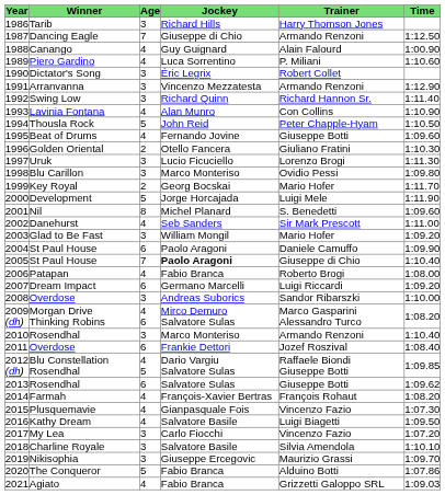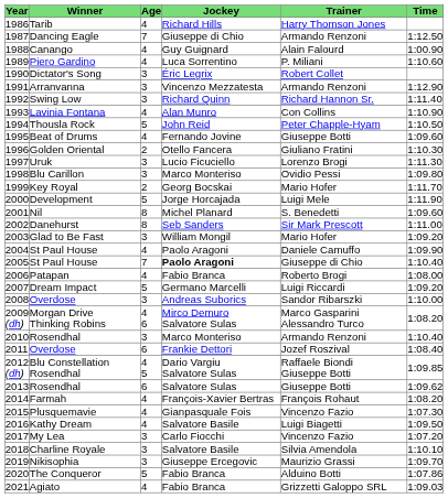 <table class = "sortable" | border="1" cellpadding="0" style="border-collapse: collapse; font-size:90%">
 <tr bgcolor="#77dd77" align="center">
 <th>Year</th>
 <th>Winner</th>
 <th>Age</th>
 <th>Jockey</th>
 <th>Trainer</th>
 <th>Time</th>
 </tr>
 <tr>
 <td>1986</td>
 <td width=150px>Tarib</td>
-<td>3</td>
+<td>4</td>
 <td width=160px><a href='#'>Richard Hills</a></td>
 <td width=170px><a href='#'>Harry Thomson Jones</a></td>
 <td></td>
 </tr>
 <tr>
 <td>1987</td>
 <td>Dancing Eagle</td>
 <td>7</td>
 <td>Giuseppe di Chio</td>
 <td>Armando Renzoni</td>
 <td>1:12.50</td>
 </tr>
 <tr>
 <td>1988</td>
 <td>Canango</td>
 <td>4</td>
 <td>Guy Guignard</td>
 <td>Alain Falourd</td>
 <td>1:00.90</td>
 </tr>
 <tr>
 <td>1989</td>
 <td><a href='#'>Piero Gardino</a></td>
 <td>4</td>
 <td>Luca Sorrentino</td>
 <td>P. Miliani</td>
 <td>1:10.60</td>
 </tr>
 <tr>
 <td>1990</td>
 <td>Dictator's Song</td>
 <td>3</td>
 <td><a href='#'>Éric Legrix</a></td>
 <td><a href='#'>Robert Collet</a></td>
 <td></td>
 </tr>
 <tr>
 <td>1991</td>
 <td>Arranvanna</td>
 <td>3</td>
 <td>Vincenzo Mezzatesta</td>
 <td>Armando Renzoni</td>
 <td>1:12.90</td>
 </tr>
 <tr>
 <td>1992</td>
 <td>Swing Low</td>
 <td>3</td>
 <td><a href='#'>Richard Quinn</a></td>
 <td><a href='#'>Richard Hannon Sr.</a></td>
 <td>1:11.40</td>
 </tr>
 <tr>
 <td>1993</td>
 <td><a href='#'>Lavinia Fontana</a></td>
 <td>4</td>
 <td><a href='#'>Alan Munro</a></td>
 <td>Con Collins</td>
 <td>1:10.90</td>
 </tr>
 <tr>
 <td>1994</td>
 <td>Thousla Rock</td>
 <td>5</td>
 <td><a href='#'>John Reid</a></td>
 <td><a href='#'>Peter Chapple-Hyam</a></td>
 <td>1:10.50</td>
 </tr>
 <tr>
 <td>1995</td>
 <td>Beat of Drums</td>
 <td>4</td>
 <td>Fernando Jovine</td>
 <td>Giuseppe Botti</td>
 <td>1:09.60</td>
 </tr>
 <tr>
 <td>1996</td>
 <td>Golden Oriental</td>
 <td>2</td>
 <td>Otello Fancera</td>
 <td>Giuliano Fratini</td>
 <td>1:10.30</td>
 </tr>
 <tr>
 <td>1997</td>
 <td>Uruk</td>
 <td>3</td>
 <td>Lucio Ficuciello</td>
 <td>Lorenzo Brogi</td>
 <td>1:11.30</td>
 </tr>
 <tr>
 <td>1998</td>
 <td>Blu Carillon</td>
 <td>3</td>
 <td>Marco Monteriso</td>
 <td>Ovidio Pessi</td>
 <td>1:09.80</td>
 </tr>
 <tr>
 <td>1999</td>
 <td>Key Royal</td>
 <td>2</td>
 <td>Georg Bocskai</td>
 <td>Mario Hofer</td>
 <td>1:11.70</td>
 </tr>
 <tr>
 <td>2000</td>
 <td>Development</td>
 <td>5</td>
 <td>Jorge Horcajada</td>
 <td>Luigi Mele</td>
 <td>1:11.90</td>
 </tr>
 <tr>
 <td>2001</td>
 <td>Nil</td>
 <td>8</td>
 <td>Michel Planard</td>
 <td>S. Benedetti</td>
 <td>1:09.60</td>
 </tr>
 <tr>
 <td>2002</td>
 <td>Danehurst</td>
-<td>4</td>
+<td>8</td>
 <td><a href='#'>Seb Sanders</a></td>
 <td><a href='#'>Sir Mark Prescott</a></td>
 <td>1:11.00</td>
 </tr>
 <tr>
 <td>2003</td>
 <td>Glad to Be Fast</td>
 <td>3</td>
 <td>William Mongil</td>
 <td>Mario Hofer</td>
 <td>1:09.20</td>
 </tr>
 <tr>
 <td>2004</td>
 <td>St Paul House</td>
-<td>6</td>
+<td>4</td>
 <td>Paolo Aragoni</td>
 <td>Daniele Camuffo</td>
 <td>1:09.90</td>
 </tr>
 <tr>
 <td>2005</td>
 <td>St Paul House</td>
 <td>7</td>
 <td><strong>Paolo Aragoni</strong></td>
 <td>Giuseppe di Chio</td>
 <td>1:10.40</td>
 </tr>
 <tr>
 <td>2006</td>
 <td>Patapan</td>
 <td>4</td>
 <td>Fabio Branca</td>
 <td>Roberto Brogi</td>
 <td>1:08.00</td>
 </tr>
 <tr>
 <td>2007</td>
 <td>Dream Impact</td>
-<td>6</td>
+<td>5</td>
 <td>Germano Marcelli</td>
 <td>Luigi Riccardi</td>
 <td>1:09.20</td>
 </tr>
 <tr>
 <td>2008</td>
 <td><a href='#'>Overdose</a></td>
 <td>3</td>
 <td><a href='#'>Andreas Suborics</a></td>
 <td>Sandor Ribarszki</td>
 <td>1:10.00</td>
 </tr>
 <tr>
 <td>2009<br><em>(<a href='#'>dh</a>)</em></td>
 <td>Morgan Drive<br>Thinking Robins</td>
 <td>4<br>6</td>
 <td><a href='#'>Mirco Demuro</a><br>Salvatore Sulas</td>
 <td>Marco Gasparini<br>Alessandro Turco</td>
 <td>1:08.20</td>
 </tr>
 <tr>
 <td>2010</td>
 <td>Rosendhal</td>
 <td>3</td>
 <td>Marco Monteriso</td>
 <td>Armando Renzoni</td>
 <td>1:10.40</td>
 </tr>
 <tr>
 <td>2011</td>
 <td><a href='#'>Overdose</a></td>
 <td>6</td>
 <td><a href='#'>Frankie Dettori</a></td>
 <td>Jozef Roszival</td>
 <td>1:08.40</td>
 </tr>
 <tr>
 <td>2012<br><em>(<a href='#'>dh</a>)</em></td>
 <td>Blu Constellation<br>Rosendhal</td>
 <td>4<br>5</td>
 <td>Dario Vargiu<br>Salvatore Sulas</td>
 <td>Raffaele Biondi<br>Giuseppe Botti</td>
 <td>1:09.85</td>
 </tr>
 <tr>
 <td>2013</td>
 <td>Rosendhal</td>
 <td>6</td>
 <td>Salvatore Sulas</td>
 <td>Giuseppe Botti</td>
 <td>1:09.62</td>
 </tr>
 <tr>
 <td>2014</td>
 <td>Farmah</td>
 <td>4</td>
 <td>François-Xavier Bertras</td>
 <td>François Rohaut</td>
 <td>1:08.20</td>
 </tr>
 <tr>
 <td>2015</td>
 <td>Plusquemavie</td>
 <td>4</td>
 <td>Gianpasquale Fois</td>
 <td>Vincenzo Fazio</td>
 <td>1:07.30</td>
 </tr>
 <tr>
 <td>2016</td>
 <td>Kathy Dream</td>
 <td>4</td>
 <td>Salvatore Basile</td>
 <td>Luigi Biagetti</td>
 <td>1:09.50</td>
 </tr>
 <tr>
 <td>2017</td>
 <td>My Lea</td>
 <td>3</td>
 <td>Carlo Fiocchi</td>
 <td>Vincenzo Fazio</td>
 <td>1:07.20</td>
 </tr>
 <tr>
 <td>2018</td>
 <td>Charline Royale</td>
 <td>3</td>
 <td>Salvatore Basile</td>
 <td>Silvia Amendola</td>
 <td>1:10.10</td>
 </tr>
 <tr>
 <td>2019</td>
 <td>Nikisophia</td>
 <td>3</td>
 <td>Giuseppe Ercegovic</td>
 <td>Maurizio Grassi</td>
 <td>1:09.70</td>
 </tr>
 <tr>
 <td>2020</td>
 <td>The Conqueror</td>
 <td>5</td>
 <td>Fabio Branca</td>
 <td>Alduino Botti</td>
 <td>1:07.86</td>
 </tr>
 <tr>
 <td>2021</td>
 <td>Agiato</td>
 <td>4</td>
 <td>Fabio Branca</td>
 <td>Grizzetti Galoppo SRL</td>
 <td>1:09.03</td>
 </tr>
 </table>
